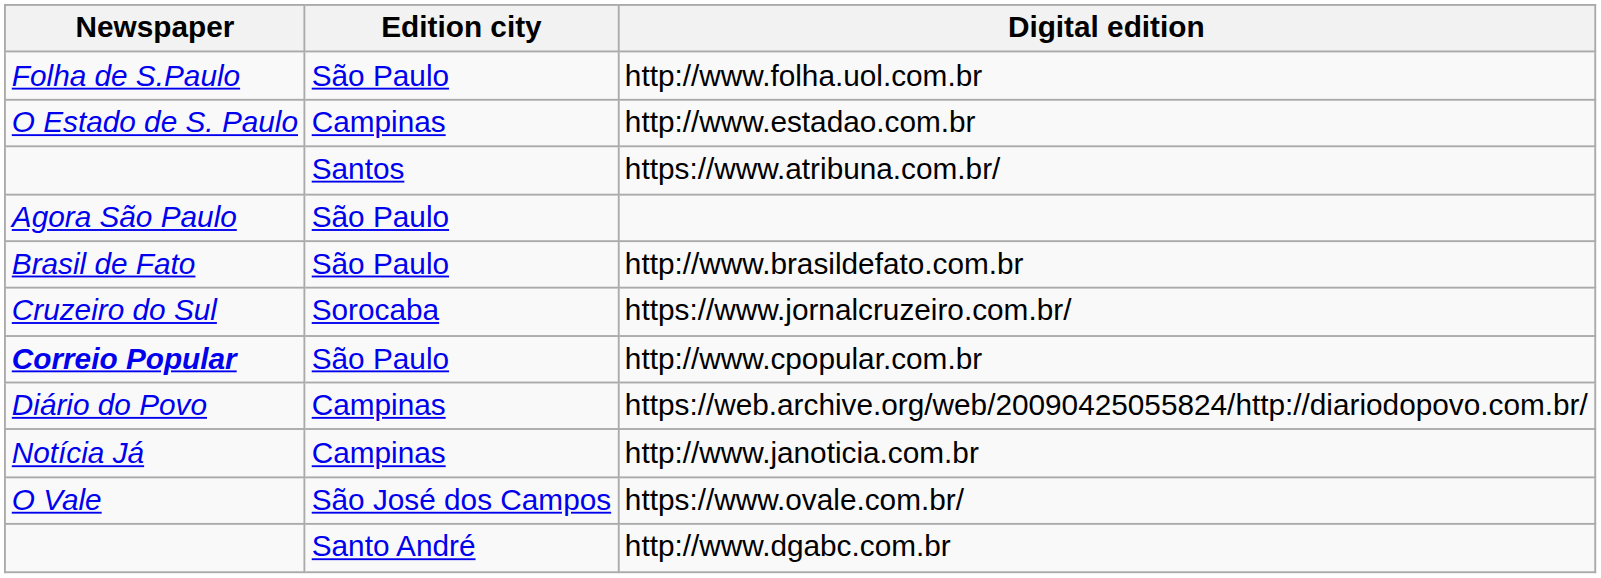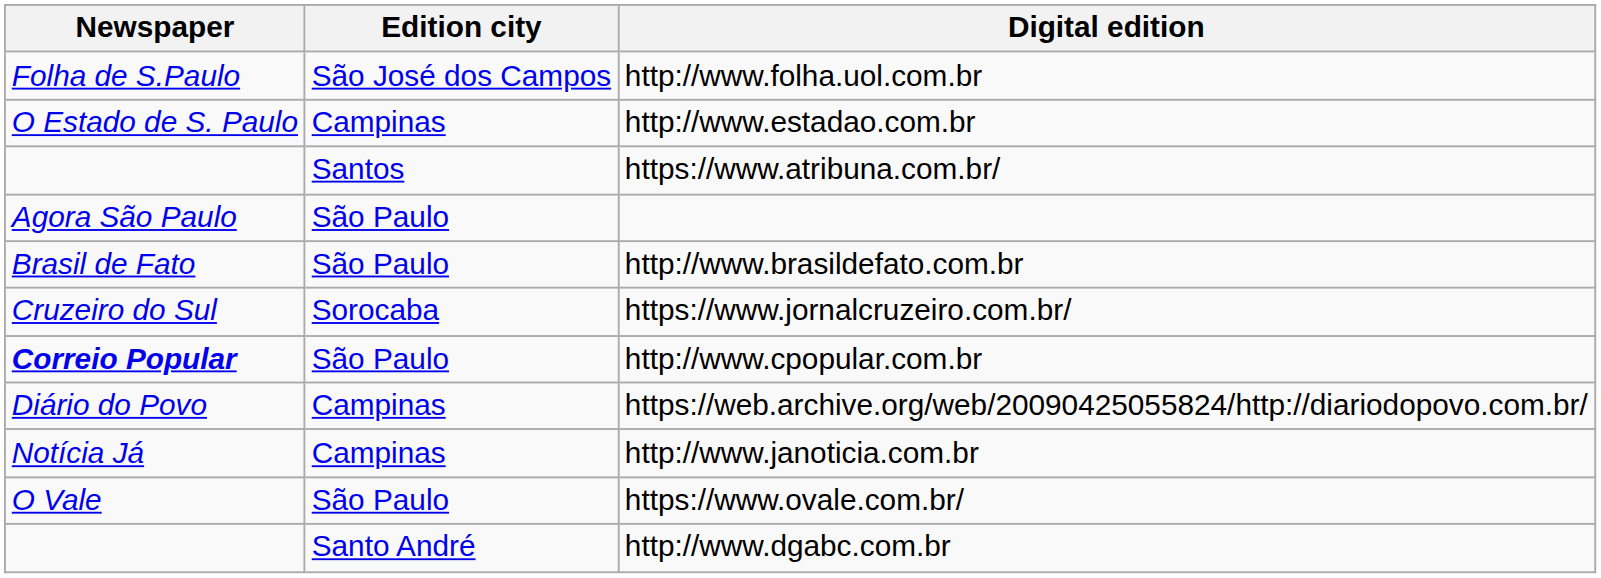 <table class="wikitable sortable">
 <tr style="text-align:center">
 <th>Newspaper</th>
 <th>Edition city</th>
 <th>Digital edition</th>
 </tr>
 <tr>
 <td><em><a href='#'>Folha de S.Paulo</a></em></td>
-<td><a href='#'>São Paulo</a></td>
+<td><a href='#'>São José dos Campos</a></td>
 <td>http://www.folha.uol.com.br</td>
 </tr>
 <tr>
 <td><em><a href='#'>O Estado de S. Paulo</a></em></td>
 <td><a href='#'>Campinas</a></td>
 <td>http://www.estadao.com.br</td>
 </tr>
 <tr>
 <td><em></em></td>
 <td><a href='#'>Santos</a></td>
 <td>https://www.atribuna.com.br/</td>
 </tr>
 <tr>
 <td><em><a href='#'>Agora São Paulo</a></em></td>
 <td><a href='#'>São Paulo</a></td>
 <td></td>
 </tr>
 <tr>
 <td><em><a href='#'>Brasil de Fato</a></em></td>
 <td><a href='#'>São Paulo</a></td>
 <td>http://www.brasildefato.com.br</td>
 </tr>
 <tr>
 <td><em><a href='#'>Cruzeiro do Sul</a></em></td>
 <td><a href='#'>Sorocaba</a></td>
 <td>https://www.jornalcruzeiro.com.br/</td>
 </tr>
 <tr>
 <td><strong><em><a href='#'>Correio Popular</a></em></strong></td>
 <td><a href='#'>São Paulo</a></td>
 <td>http://www.cpopular.com.br</td>
 </tr>
 <tr>
 <td><em><a href='#'>Diário do Povo</a></em></td>
 <td><a href='#'>Campinas</a></td>
 <td>https://web.archive.org/web/20090425055824/http://diariodopovo.com.br/</td>
 </tr>
 <tr>
 <td><em><a href='#'>Notícia Já</a></em></td>
 <td><a href='#'>Campinas</a></td>
 <td>http://www.janoticia.com.br</td>
 </tr>
 <tr>
 <td><em><a href='#'>O Vale</a></em></td>
-<td><a href='#'>São José dos Campos</a></td>
+<td><a href='#'>São Paulo</a></td>
 <td>https://www.ovale.com.br/</td>
 </tr>
 <tr>
 <td><em></em></td>
 <td><a href='#'>Santo André</a></td>
 <td>http://www.dgabc.com.br</td>
 </tr>
 </table>
